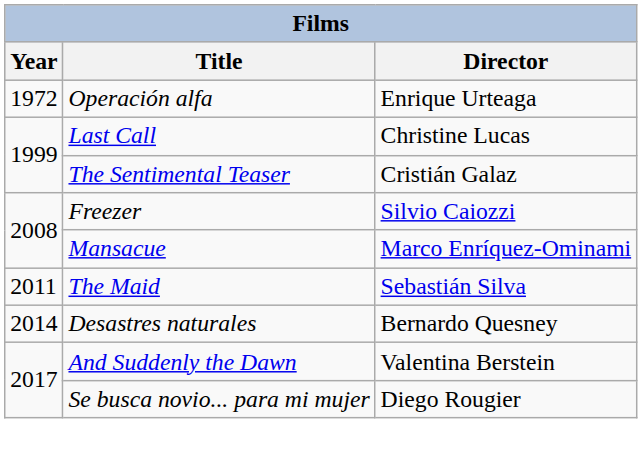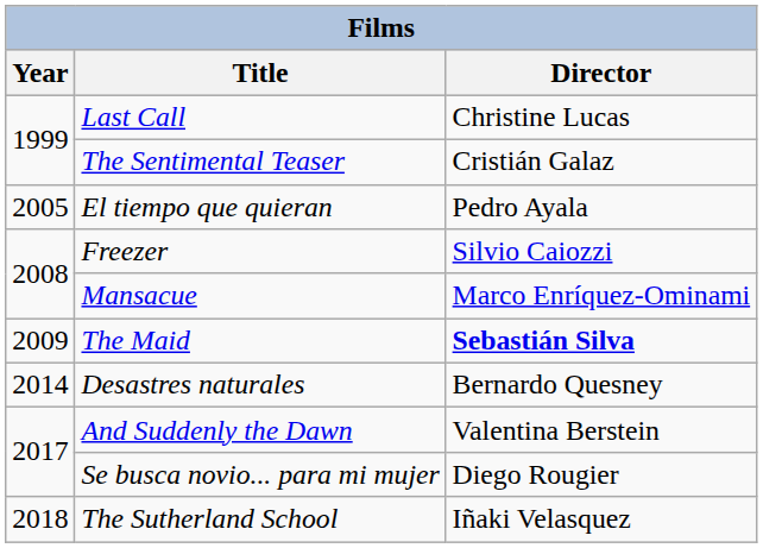 <table class="wikitable">
 <tr style="background:#ccc; text-align:center;">
 <th colspan="3" style="background: LightSteelBlue;">Films</th>
 </tr>
 <tr style="background:#ccc; text-align:center;">
 <th>Year</th>
 <th>Title</th>
 <th>Director</th>
-</tr>
-<tr>
-<td>1972</td>
-<td><em>Operación alfa</em></td>
-<td>Enrique Urteaga</td>
 </tr>
 <tr>
 <td rowspan= "2">1999</td>
 <td><em><a href='#'>Last Call</a></em></td>
 <td>Christine Lucas</td>
 </tr>
 <tr>
 <td><em><a href='#'>The Sentimental Teaser</a></em></td>
 <td>Cristián Galaz</td>
 </tr>
 <tr>
+<td>2005</td>
+<td><em>El tiempo que quieran</em></td>
+<td>Pedro Ayala</td>
+</tr>
+<tr>
 <td rowspan= "2">2008</td>
 <td><em>Freezer</em></td>
 <td><a href='#'>Silvio Caiozzi</a></td>
 </tr>
 <tr>
 <td><em><a href='#'>Mansacue</a></em></td>
 <td><a href='#'>Marco Enríquez-Ominami</a></td>
 </tr>
 <tr>
-<td>2011</td>
+<td>2009</td>
 <td><em><a href='#'>The Maid</a></em></td>
-<td><a href='#'>Sebastián Silva</a></td>
+<td><strong><a href='#'>Sebastián Silva</a></strong></td>
 </tr>
 <tr>
 <td>2014</td>
 <td><em>Desastres naturales</em></td>
 <td>Bernardo Quesney</td>
 </tr>
 <tr>
 <td rowspan= "2">2017</td>
 <td><em><a href='#'>And Suddenly the Dawn</a></em></td>
 <td>Valentina Berstein</td>
 </tr>
 <tr>
 <td><em>Se busca novio... para mi mujer</em></td>
 <td>Diego Rougier</td>
 </tr>
+<tr>
+<td>2018</td>
+<td><em>The Sutherland School</em></td>
+<td>Iñaki Velasquez</td>
+</tr>
 </table>
